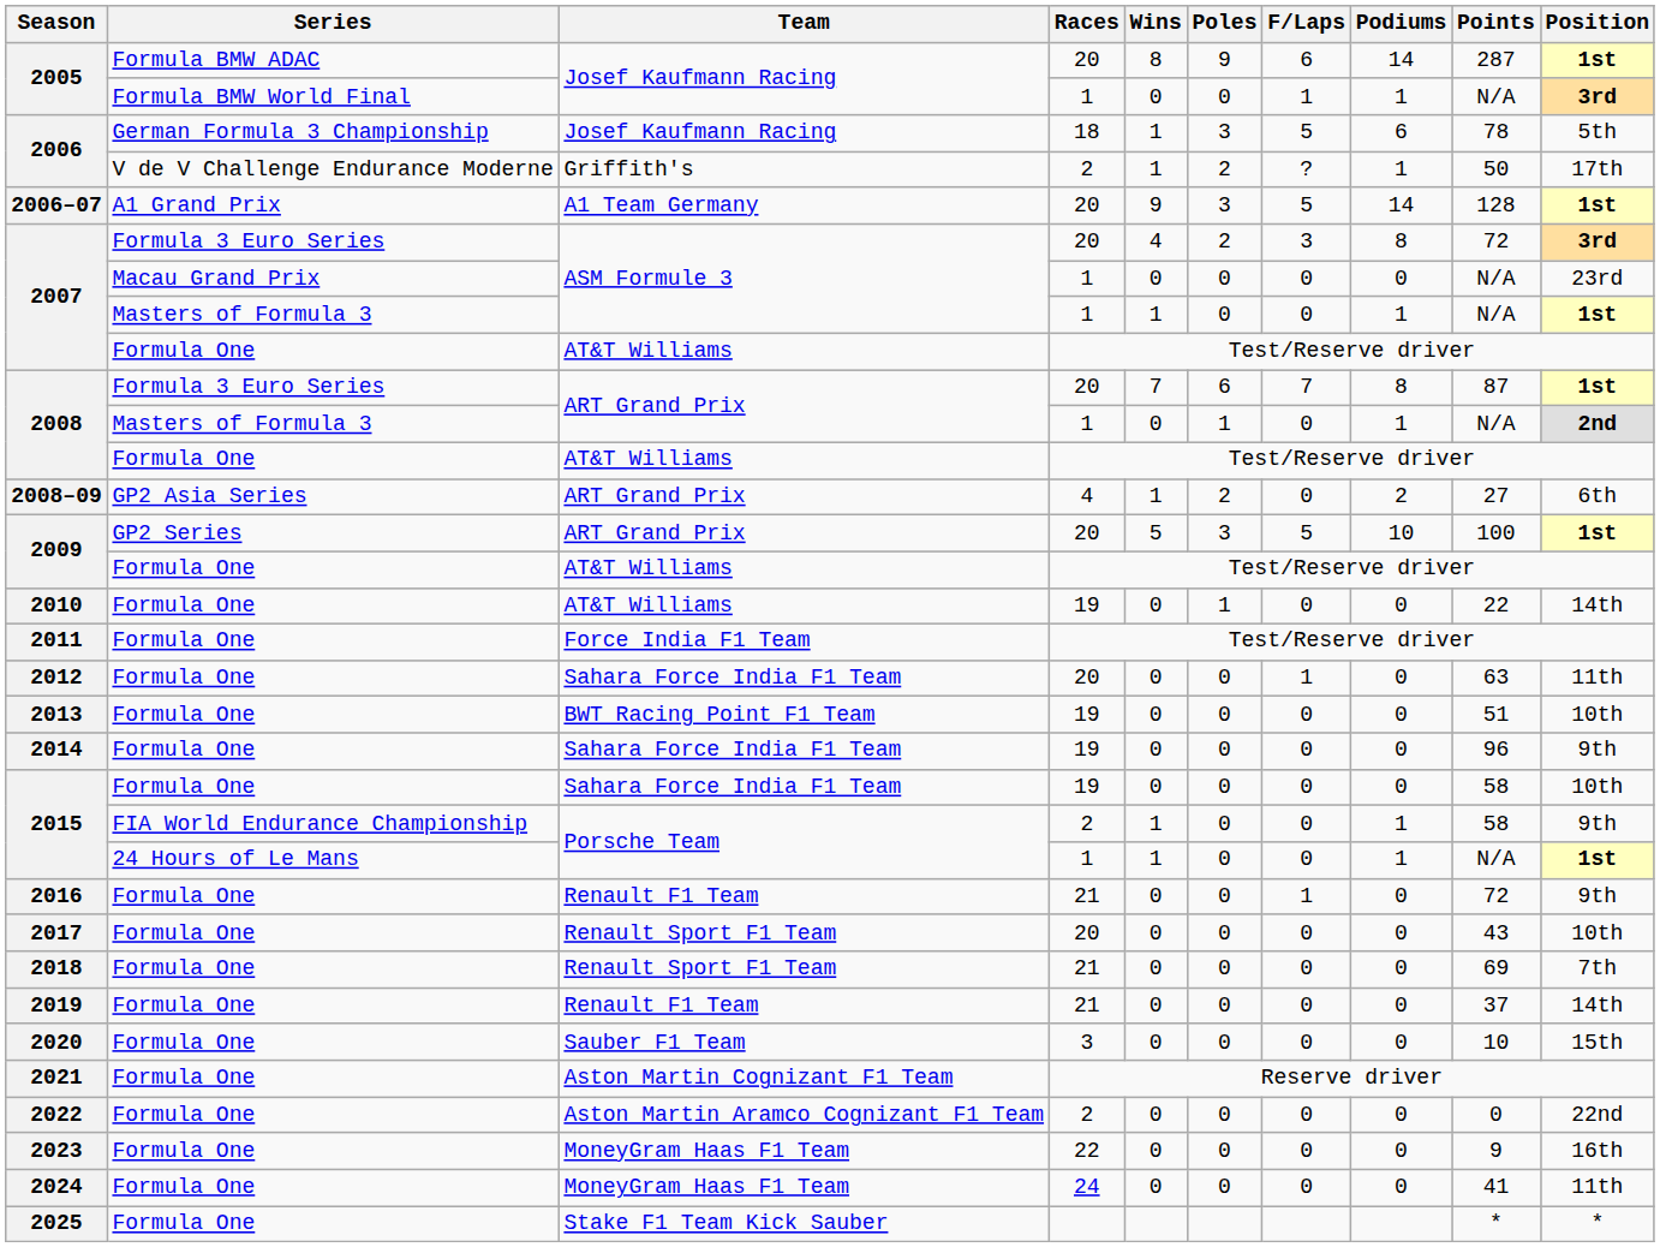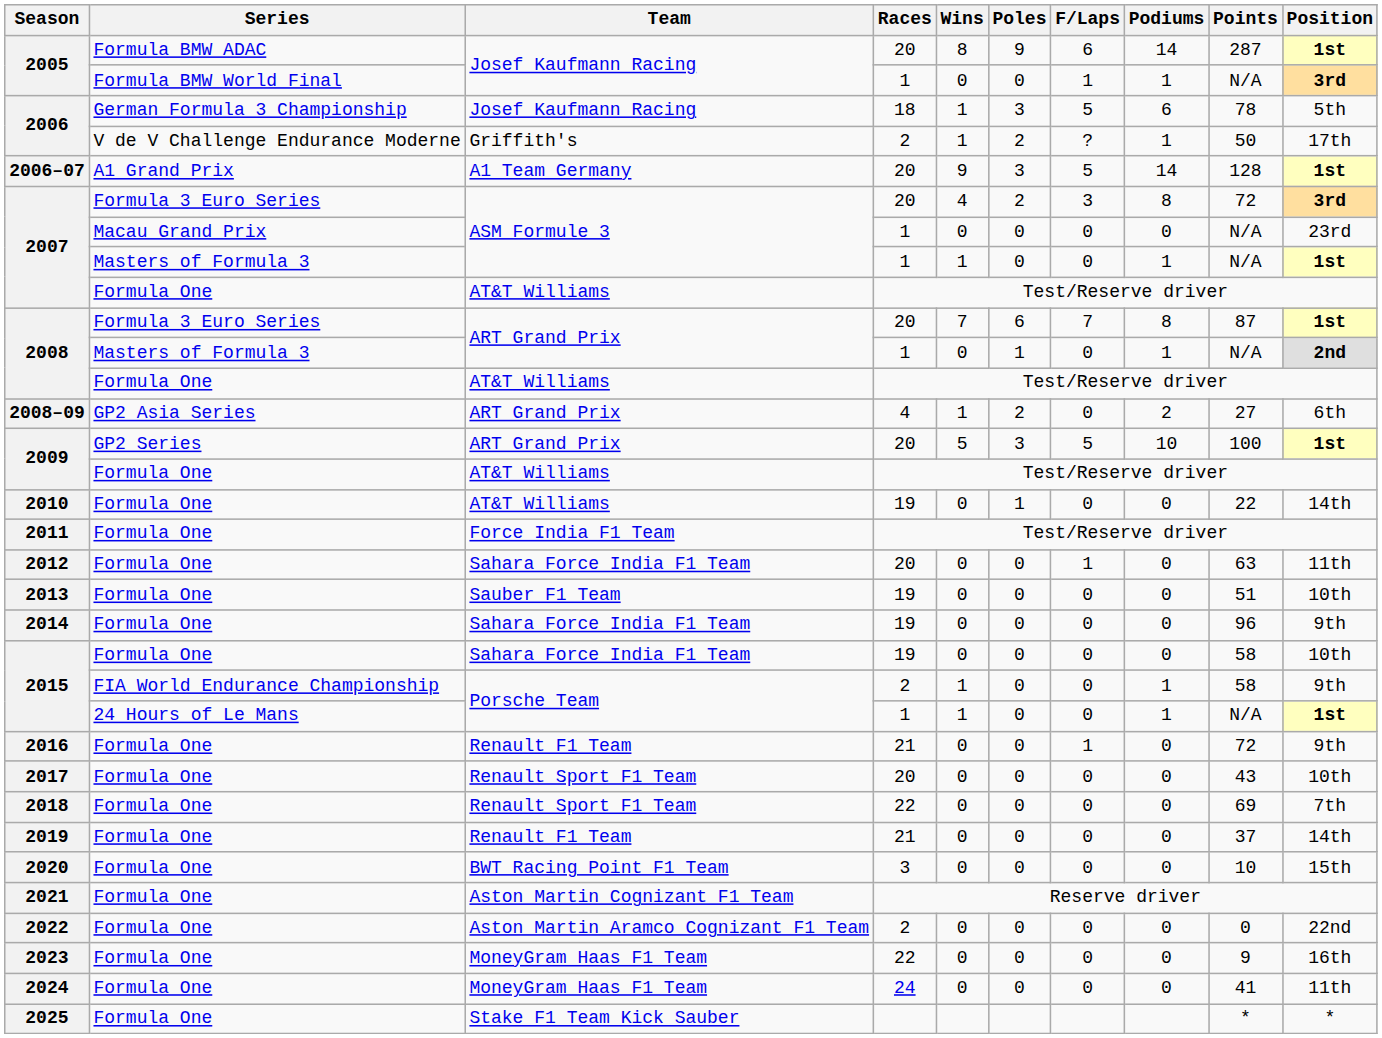 <table class="wikitable" style="font-size: 90%; text-align:center">
 <tr>
 <th>Season</th>
 <th>Series</th>
 <th>Team</th>
 <th>Races</th>
 <th>Wins</th>
 <th>Poles</th>
 <th>F/Laps</th>
 <th>Podiums</th>
 <th>Points</th>
 <th>Position</th>
 </tr>
 <tr>
 <th rowspan=2>2005</th>
 <td align=left><a href='#'>Formula BMW ADAC</a></td>
 <td align=left rowspan=2><a href='#'>Josef Kaufmann Racing</a></td>
 <td>20</td>
 <td>8</td>
 <td>9</td>
 <td>6</td>
 <td>14</td>
 <td>287</td>
 <td style="background:#FFFFBF;"><strong>1st</strong></td>
 </tr>
 <tr>
 <td align=left><a href='#'>Formula BMW World Final</a></td>
 <td>1</td>
 <td>0</td>
 <td>0</td>
 <td>1</td>
 <td>1</td>
 <td>N/A</td>
 <td style="background:#FFDF9F;"><strong>3rd</strong></td>
 </tr>
 <tr>
 <th rowspan=2>2006</th>
 <td align=left><a href='#'>German Formula 3 Championship</a></td>
 <td align=left><a href='#'>Josef Kaufmann Racing</a></td>
 <td>18</td>
 <td>1</td>
 <td>3</td>
 <td>5</td>
 <td>6</td>
 <td>78</td>
 <td>5th</td>
 </tr>
 <tr>
 <td align=left>V de V Challenge Endurance Moderne</td>
 <td align=left>Griffith's</td>
 <td>2</td>
 <td>1</td>
 <td>2</td>
 <td>?</td>
 <td>1</td>
 <td>50</td>
 <td>17th</td>
 </tr>
 <tr>
 <th>2006–07</th>
 <td align=left><a href='#'>A1 Grand Prix</a></td>
 <td align=left><a href='#'>A1 Team Germany</a></td>
 <td>20</td>
 <td>9</td>
 <td>3</td>
 <td>5</td>
 <td>14</td>
 <td>128</td>
 <td style="background:#FFFFBF;"><strong>1st</strong></td>
 </tr>
 <tr>
 <th rowspan=4>2007</th>
 <td align=left><a href='#'>Formula 3 Euro Series</a></td>
 <td align=left rowspan=3><a href='#'>ASM Formule 3</a></td>
 <td>20</td>
 <td>4</td>
 <td>2</td>
 <td>3</td>
 <td>8</td>
 <td>72</td>
 <td style="background:#FFDF9F;"><strong>3rd</strong></td>
 </tr>
 <tr>
 <td align=left><a href='#'>Macau Grand Prix</a></td>
 <td>1</td>
 <td>0</td>
 <td>0</td>
 <td>0</td>
 <td>0</td>
 <td>N/A</td>
 <td>23rd</td>
 </tr>
 <tr>
 <td align=left><a href='#'>Masters of Formula 3</a></td>
 <td>1</td>
 <td>1</td>
 <td>0</td>
 <td>0</td>
 <td>1</td>
 <td>N/A</td>
 <td style="background:#FFFFBF;"><strong>1st</strong></td>
 </tr>
 <tr>
 <td align=left><a href='#'>Formula One</a></td>
 <td align=left><a href='#'>AT&T Williams</a></td>
 <td colspan=7>Test/Reserve driver</td>
 </tr>
 <tr>
 <th rowspan="3">2008</th>
 <td align=left><a href='#'>Formula 3 Euro Series</a></td>
 <td align=left rowspan=2><a href='#'>ART Grand Prix</a></td>
 <td>20</td>
 <td>7</td>
 <td>6</td>
 <td>7</td>
 <td>8</td>
 <td>87</td>
 <td style="background:#FFFFBF;"><strong>1st</strong></td>
 </tr>
 <tr>
 <td align=left><a href='#'>Masters of Formula 3</a></td>
 <td>1</td>
 <td>0</td>
 <td>1</td>
 <td>0</td>
 <td>1</td>
 <td>N/A</td>
 <td style="background:#DFDFDF;"><strong>2nd</strong></td>
 </tr>
 <tr>
 <td align=left><a href='#'>Formula One</a></td>
 <td align=left><a href='#'>AT&T Williams</a></td>
 <td colspan=7>Test/Reserve driver</td>
 </tr>
 <tr>
 <th>2008–09</th>
 <td align=left><a href='#'>GP2 Asia Series</a></td>
 <td align=left><a href='#'>ART Grand Prix</a></td>
 <td>4</td>
 <td>1</td>
 <td>2</td>
 <td>0</td>
 <td>2</td>
 <td>27</td>
 <td>6th</td>
 </tr>
 <tr>
 <th rowspan=2>2009</th>
 <td align=left><a href='#'>GP2 Series</a></td>
 <td align=left><a href='#'>ART Grand Prix</a></td>
 <td>20</td>
 <td>5</td>
 <td>3</td>
 <td>5</td>
 <td>10</td>
 <td>100</td>
 <td style="background:#FFFFBF;"><strong>1st</strong></td>
 </tr>
 <tr>
 <td align=left><a href='#'>Formula One</a></td>
 <td align=left><a href='#'>AT&T Williams</a></td>
 <td colspan=7>Test/Reserve driver</td>
 </tr>
 <tr>
 <th>2010</th>
 <td align=left><a href='#'>Formula One</a></td>
 <td align=left><a href='#'>AT&T Williams</a></td>
 <td>19</td>
 <td>0</td>
 <td>1</td>
 <td>0</td>
 <td>0</td>
 <td>22</td>
 <td>14th</td>
 </tr>
 <tr>
 <th>2011</th>
 <td align=left><a href='#'>Formula One</a></td>
 <td align=left><a href='#'>Force India F1 Team</a></td>
 <td colspan=7>Test/Reserve driver</td>
 </tr>
 <tr>
 <th>2012</th>
 <td align=left><a href='#'>Formula One</a></td>
 <td align=left><a href='#'>Sahara Force India F1 Team</a></td>
 <td>20</td>
 <td>0</td>
 <td>0</td>
 <td>1</td>
 <td>0</td>
 <td>63</td>
 <td>11th</td>
 </tr>
 <tr>
 <th>2013</th>
 <td align=left><a href='#'>Formula One</a></td>
-<td align=left><a href='#'>BWT Racing Point F1 Team</a></td>
+<td align=left><a href='#'>Sauber F1 Team</a></td>
 <td>19</td>
 <td>0</td>
 <td>0</td>
 <td>0</td>
 <td>0</td>
 <td>51</td>
 <td>10th</td>
 </tr>
 <tr>
 <th>2014</th>
 <td align=left><a href='#'>Formula One</a></td>
 <td align=left><a href='#'>Sahara Force India F1 Team</a></td>
 <td>19</td>
 <td>0</td>
 <td>0</td>
 <td>0</td>
 <td>0</td>
 <td>96</td>
 <td>9th</td>
 </tr>
 <tr>
 <th rowspan=3>2015</th>
 <td align=left><a href='#'>Formula One</a></td>
 <td align=left><a href='#'>Sahara Force India F1 Team</a></td>
 <td>19</td>
 <td>0</td>
 <td>0</td>
 <td>0</td>
 <td>0</td>
 <td>58</td>
 <td>10th</td>
 </tr>
 <tr>
 <td align=left><a href='#'>FIA World Endurance Championship</a></td>
 <td align=left rowspan=2><a href='#'>Porsche Team</a></td>
 <td>2</td>
 <td>1</td>
 <td>0</td>
 <td>0</td>
 <td>1</td>
 <td>58</td>
 <td>9th</td>
 </tr>
 <tr>
 <td align=left><a href='#'>24 Hours of Le Mans</a></td>
 <td>1</td>
 <td>1</td>
 <td>0</td>
 <td>0</td>
 <td>1</td>
 <td>N/A</td>
 <td style="background:#FFFFBF;"><strong>1st</strong></td>
 </tr>
 <tr>
 <th>2016</th>
 <td align=left><a href='#'>Formula One</a></td>
 <td align=left><a href='#'>Renault F1 Team</a></td>
 <td>21</td>
 <td>0</td>
 <td>0</td>
 <td>1</td>
 <td>0</td>
 <td>72</td>
 <td>9th</td>
 </tr>
 <tr>
 <th>2017</th>
 <td align=left><a href='#'>Formula One</a></td>
 <td align=left><a href='#'>Renault Sport F1 Team</a></td>
 <td>20</td>
 <td>0</td>
 <td>0</td>
 <td>0</td>
 <td>0</td>
 <td>43</td>
 <td>10th</td>
 </tr>
 <tr>
 <th>2018</th>
 <td align=left><a href='#'>Formula One</a></td>
 <td align=left><a href='#'>Renault Sport F1 Team</a></td>
-<td>21</td>
+<td>22</td>
 <td>0</td>
 <td>0</td>
 <td>0</td>
 <td>0</td>
 <td>69</td>
 <td>7th</td>
 </tr>
 <tr>
 <th>2019</th>
 <td align=left><a href='#'>Formula One</a></td>
 <td align=left><a href='#'>Renault F1 Team</a></td>
 <td>21</td>
 <td>0</td>
 <td>0</td>
 <td>0</td>
 <td>0</td>
 <td>37</td>
 <td>14th</td>
 </tr>
 <tr>
 <th>2020</th>
 <td align=left><a href='#'>Formula One</a></td>
-<td align=left><a href='#'>Sauber F1 Team</a></td>
+<td align=left><a href='#'>BWT Racing Point F1 Team</a></td>
 <td>3</td>
 <td>0</td>
 <td>0</td>
 <td>0</td>
 <td>0</td>
 <td>10</td>
 <td>15th</td>
 </tr>
 <tr>
 <th>2021</th>
 <td align=left><a href='#'>Formula One</a></td>
 <td align=left><a href='#'>Aston Martin Cognizant F1 Team</a></td>
 <td colspan=7>Reserve driver</td>
 </tr>
 <tr>
 <th>2022</th>
 <td align=left><a href='#'>Formula One</a></td>
 <td align=left><a href='#'>Aston Martin Aramco Cognizant F1 Team</a></td>
 <td>2</td>
 <td>0</td>
 <td>0</td>
 <td>0</td>
 <td>0</td>
 <td>0</td>
 <td>22nd</td>
 </tr>
 <tr>
 <th>2023</th>
 <td align=left><a href='#'>Formula One</a></td>
 <td align=left><a href='#'>MoneyGram Haas F1 Team</a></td>
 <td>22</td>
 <td>0</td>
 <td>0</td>
 <td>0</td>
 <td>0</td>
 <td>9</td>
 <td>16th</td>
 </tr>
 <tr>
 <th>2024</th>
 <td align=left><a href='#'>Formula One</a></td>
 <td align=left><a href='#'>MoneyGram Haas F1 Team</a></td>
 <td><a href='#'>24</a></td>
 <td>0</td>
 <td>0</td>
 <td>0</td>
 <td>0</td>
 <td>41</td>
 <td>11th</td>
 </tr>
 <tr>
 <th>2025</th>
 <td align=left><a href='#'>Formula One</a></td>
 <td align=left><a href='#'>Stake F1 Team Kick Sauber</a></td>
 <td><a href='#'></a></td>
 <td></td>
 <td></td>
 <td></td>
 <td></td>
 <td>*</td>
 <td>*</td>
 </tr>
 </table>
